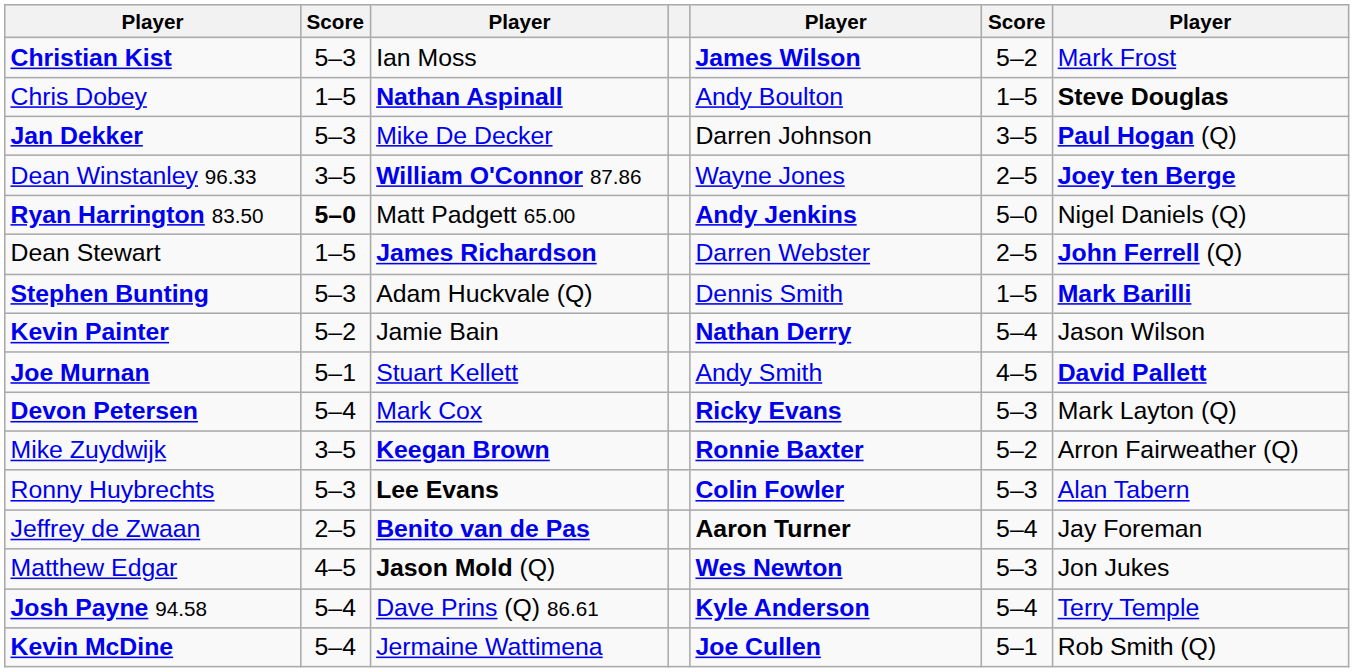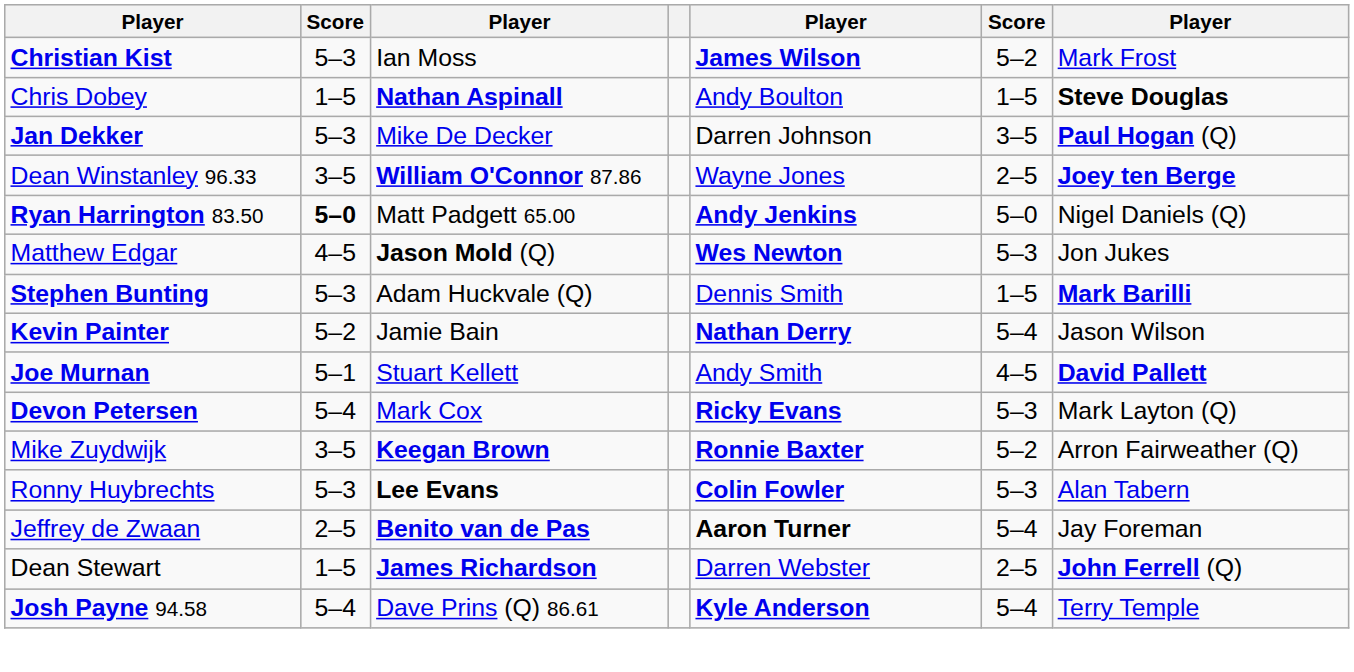 <table class="wikitable">
 <tr style="font-size:10pt;font-weight:bold">
 <th width=230>Player</th>
 <th width=40>Score</th>
 <th width=230>Player</th>
 <th width=10></th>
 <th width=230>Player</th>
 <th width=40>Score</th>
 <th width=230>Player</th>
 </tr>
 <tr>
 <td> <strong><a href='#'>Christian Kist</a></strong></td>
 <td align=center>5–3</td>
 <td> Ian Moss</td>
 <td></td>
 <td> <strong><a href='#'>James Wilson</a></strong></td>
 <td align=center>5–2</td>
 <td> <a href='#'>Mark Frost</a></td>
 </tr>
 <tr>
 <td> <a href='#'>Chris Dobey</a></td>
 <td align=center>1–5</td>
 <td> <strong><a href='#'>Nathan Aspinall</a></strong></td>
 <td></td>
 <td> <a href='#'>Andy Boulton</a></td>
 <td align=center>1–5</td>
 <td> <strong>Steve Douglas</strong></td>
 </tr>
 <tr>
 <td> <strong><a href='#'>Jan Dekker</a></strong></td>
 <td align=center>5–3</td>
 <td> <a href='#'>Mike De Decker</a></td>
 <td></td>
 <td> Darren Johnson</td>
 <td align=center>3–5</td>
 <td> <strong><a href='#'>Paul Hogan</a></strong> (Q)</td>
 </tr>
 <tr>
 <td> <a href='#'>Dean Winstanley</a> <small><span>96.33</span></small></td>
 <td align=center>3–5</td>
 <td> <strong><a href='#'>William O'Connor</a></strong> <small><span>87.86</span></small></td>
 <td></td>
 <td> <a href='#'>Wayne Jones</a></td>
 <td align=center>2–5</td>
 <td> <strong><a href='#'>Joey ten Berge</a></strong></td>
 </tr>
 <tr>
 <td> <strong><a href='#'>Ryan Harrington</a></strong> <small><span>83.50</span></small></td>
 <td align=center><strong>5–0</strong></td>
 <td> Matt Padgett <small><span>65.00</span></small></td>
 <td></td>
 <td> <strong><a href='#'>Andy Jenkins</a></strong></td>
 <td align=center>5–0</td>
 <td> Nigel Daniels (Q)</td>
 </tr>
 <tr>
-<td> Dean Stewart</td>
-<td align=center>1–5</td>
-<td> <strong><a href='#'>James Richardson</a></strong></td>
+<td> <a href='#'>Matthew Edgar</a></td>
+<td align=center>4–5</td>
+<td> <strong>Jason Mold</strong> (Q)</td>
 <td></td>
-<td> <a href='#'>Darren Webster</a></td>
-<td align=center>2–5</td>
-<td> <strong><a href='#'>John Ferrell</a></strong> (Q)</td>
+<td> <strong><a href='#'>Wes Newton</a></strong></td>
+<td align=center>5–3</td>
+<td> Jon Jukes</td>
 </tr>
 <tr>
 <td> <strong><a href='#'>Stephen Bunting</a></strong></td>
 <td align=center>5–3</td>
 <td> Adam Huckvale (Q)</td>
 <td></td>
 <td> <a href='#'>Dennis Smith</a></td>
 <td align=center>1–5</td>
 <td> <strong><a href='#'>Mark Barilli</a></strong></td>
 </tr>
 <tr>
 <td> <strong><a href='#'>Kevin Painter</a></strong></td>
 <td align=center>5–2</td>
 <td> Jamie Bain</td>
 <td></td>
 <td> <strong><a href='#'>Nathan Derry</a></strong></td>
 <td align=center>5–4</td>
 <td> Jason Wilson</td>
 </tr>
 <tr>
 <td> <strong><a href='#'>Joe Murnan</a></strong></td>
 <td align=center>5–1</td>
 <td> <a href='#'>Stuart Kellett</a></td>
 <td></td>
 <td> <a href='#'>Andy Smith</a></td>
 <td align=center>4–5</td>
 <td> <strong><a href='#'>David Pallett</a></strong></td>
 </tr>
 <tr>
 <td> <strong><a href='#'>Devon Petersen</a></strong></td>
 <td align=center>5–4</td>
 <td> <a href='#'>Mark Cox</a></td>
 <td></td>
 <td> <strong><a href='#'>Ricky Evans</a></strong></td>
 <td align=center>5–3</td>
 <td> Mark Layton (Q)</td>
 </tr>
 <tr>
 <td> <a href='#'>Mike Zuydwijk</a></td>
 <td align=center>3–5</td>
 <td> <strong><a href='#'>Keegan Brown</a></strong></td>
 <td></td>
 <td> <strong><a href='#'>Ronnie Baxter</a></strong></td>
 <td align=center>5–2</td>
 <td> Arron Fairweather (Q)</td>
 </tr>
 <tr>
 <td> <a href='#'>Ronny Huybrechts</a></td>
 <td align=center>5–3</td>
 <td> <strong>Lee Evans</strong></td>
 <td></td>
 <td> <strong><a href='#'>Colin Fowler</a></strong></td>
 <td align=center>5–3</td>
 <td> <a href='#'>Alan Tabern</a></td>
 </tr>
 <tr>
 <td> <a href='#'>Jeffrey de Zwaan</a></td>
 <td align=center>2–5</td>
 <td> <strong><a href='#'>Benito van de Pas</a></strong></td>
 <td></td>
 <td> <strong>Aaron Turner</strong></td>
 <td align=center>5–4</td>
 <td> Jay Foreman</td>
 </tr>
 <tr>
-<td> <a href='#'>Matthew Edgar</a></td>
-<td align=center>4–5</td>
-<td> <strong>Jason Mold</strong> (Q)</td>
+<td> Dean Stewart</td>
+<td align=center>1–5</td>
+<td> <strong><a href='#'>James Richardson</a></strong></td>
 <td></td>
-<td> <strong><a href='#'>Wes Newton</a></strong></td>
-<td align=center>5–3</td>
-<td> Jon Jukes</td>
+<td> <a href='#'>Darren Webster</a></td>
+<td align=center>2–5</td>
+<td> <strong><a href='#'>John Ferrell</a></strong> (Q)</td>
 </tr>
 <tr>
 <td> <strong><a href='#'>Josh Payne</a></strong> <small><span>94.58</span></small></td>
 <td align=center>5–4</td>
 <td> <a href='#'>Dave Prins</a> (Q) <small><span>86.61</span></small></td>
 <td></td>
 <td> <strong><a href='#'>Kyle Anderson</a></strong></td>
 <td align=center>5–4</td>
 <td> <a href='#'>Terry Temple</a></td>
 </tr>
-<tr>
-<td> <strong><a href='#'>Kevin McDine</a></strong></td>
-<td align=center>5–4</td>
-<td> <a href='#'>Jermaine Wattimena</a></td>
-<td></td>
-<td> <strong><a href='#'>Joe Cullen</a></strong></td>
-<td align=center>5–1</td>
-<td> Rob Smith (Q)</td>
-</tr>
 </table>
